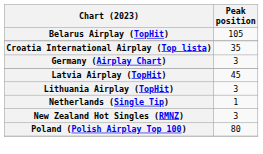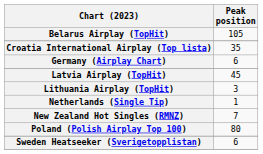 <table class="wikitable sortable plainrowheaders" style="text-align:center">
 <tr>
 <th scope="col">Chart (2023)</th>
 <th scope="col">Peak<br>position</th>
 </tr>
 <tr>
 <th scope="row">Belarus Airplay (<a href='#'>TopHit</a>)</th>
 <td>105</td>
 </tr>
 <tr>
 </tr>
 <tr>
 </tr>
 <tr>
 <th scope="row">Croatia International Airplay (<a href='#'>Top lista</a>)</th>
 <td>35</td>
 </tr>
 <tr>
 <th scope="row">Germany (<a href='#'>Airplay Chart</a>)</th>
-<td>3</td>
+<td>6</td>
 </tr>
 <tr>
 </tr>
 <tr>
 <th scope="row">Latvia Airplay (<a href='#'>TopHit</a>)</th>
 <td>45</td>
 </tr>
 <tr>
 <th scope="row">Lithuania Airplay (<a href='#'>TopHit</a>)</th>
 <td>3</td>
 </tr>
 <tr>
 <th scope="row">Netherlands (<a href='#'>Single Tip</a>)</th>
 <td>1</td>
 </tr>
 <tr>
 <th scope="row">New Zealand Hot Singles (<a href='#'>RMNZ</a>)</th>
-<td>3</td>
+<td>7</td>
 </tr>
 <tr>
 <th scope="row">Poland (<a href='#'>Polish Airplay Top 100</a>)</th>
 <td>80</td>
 </tr>
 <tr>
 </tr>
 <tr>
+<th scope="row">Sweden Heatseeker (<a href='#'>Sverigetopplistan</a>)</th>
+<td>6</td>
+</tr>
+<tr>
 </tr>
 <tr>
 </tr>
 </table>
